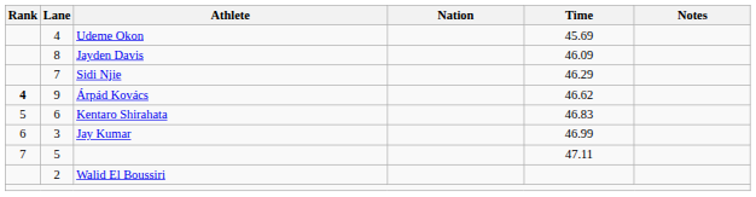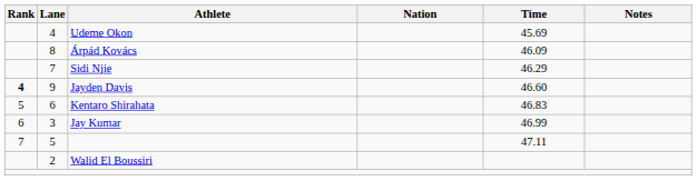 <table class="wikitable sortable" style="text-align:center;width: 60%;">
 <tr>
 <th scope="col" style="width: 10px;">Rank</th>
 <th scope="col" style="width: 10px;">Lane</th>
 <th scope="col">Athlete</th>
 <th scope="col">Nation</th>
 <th scope="col">Time</th>
 <th scope="col">Notes</th>
 </tr>
 <tr>
 <td></td>
 <td>4</td>
 <td align=left><a href='#'>Udeme Okon</a></td>
 <td align=left></td>
 <td>45.69</td>
 <td></td>
 </tr>
 <tr>
 <td></td>
 <td>8</td>
-<td align=left><a href='#'>Jayden Davis</a></td>
+<td align=left><a href='#'>Árpád Kovács</a></td>
 <td align=left></td>
 <td>46.09</td>
 <td></td>
 </tr>
 <tr>
 <td></td>
 <td>7</td>
 <td align=left><a href='#'>Sidi Njie</a></td>
 <td align=left></td>
 <td>46.29</td>
 <td></td>
 </tr>
 <tr>
 <td><strong>4</strong></td>
 <td>9</td>
-<td align=left><a href='#'>Árpád Kovács</a></td>
+<td align=left><a href='#'>Jayden Davis</a></td>
 <td align=left></td>
-<td>46.62</td>
+<td>46.60</td>
 <td></td>
 </tr>
 <tr>
 <td>5</td>
 <td>6</td>
 <td align=left><a href='#'>Kentaro Shirahata</a></td>
 <td align=left></td>
 <td>46.83</td>
 <td></td>
 </tr>
 <tr>
 <td>6</td>
 <td>3</td>
 <td align=left><a href='#'>Jay Kumar</a></td>
 <td align=left></td>
 <td>46.99</td>
 <td></td>
 </tr>
 <tr>
 <td>7</td>
 <td>5</td>
 <td align=left></td>
 <td align=left></td>
 <td>47.11</td>
 <td></td>
 </tr>
 <tr>
 <td></td>
 <td>2</td>
 <td align=left><a href='#'>Walid El Boussiri</a></td>
 <td align=left></td>
 <td></td>
 <td></td>
 </tr>
 <tr class="sortbottom">
 <td colspan="6"></td>
 </tr>
 </table>
